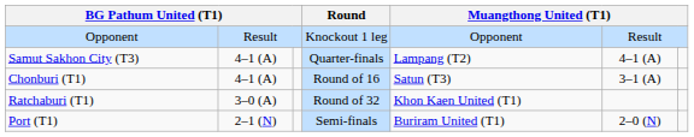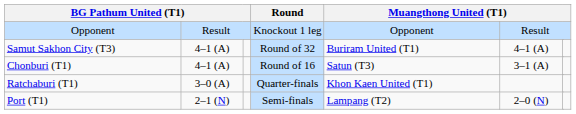 <table class="wikitable" style="text-align:center">
 <tr>
 <th colspan=4 width="350"><a href='#'>BG Pathum United</a> (T1)</th>
 <th>Round</th>
 <th colspan=4 width="350"><a href='#'>Muangthong United</a> (T1)</th>
 </tr>
 <tr style="background:#C1E0FF">
 <td>Opponent</td>
 <td colspan=3>Result</td>
 <td>Knockout 1 leg</td>
 <td>Opponent</td>
 <td colspan=3>Result</td>
 </tr>
 <tr>
 <td align=left><a href='#'>Samut Sakhon City</a> (T3)</td>
 <td colspan=2>4–1 (A)</td>
 <td><small></small></td>
-<td style="background:#C1E0FF">Quarter-finals</td>
-<td align=left><a href='#'>Lampang</a> (T2)</td>
+<td style="background:#C1E0FF">Round of 32</td>
+<td align=left><a href='#'>Buriram United</a> (T1)</td>
 <td colspan=2>4–1 (A)</td>
 <td><small></small></td>
 </tr>
 <tr>
 <td align=left><a href='#'>Chonburi</a> (T1)</td>
 <td colspan=2>4–1 (A)</td>
 <td><small></small></td>
 <td style="background:#C1E0FF">Round of 16</td>
 <td align=left><a href='#'>Satun</a> (T3)</td>
 <td colspan=2>3–1 (A)</td>
 <td><small></small></td>
 </tr>
 <tr>
 <td align=left><a href='#'>Ratchaburi</a> (T1)</td>
 <td colspan=2>3–0 (A)</td>
 <td><small></small></td>
-<td style="background:#C1E0FF">Round of 32</td>
+<td style="background:#C1E0FF">Quarter-finals</td>
 <td align=left><a href='#'>Khon Kaen United</a> (T1)</td>
 <td colspan=2></td>
 <td><small></small></td>
 </tr>
 <tr>
 <td align=left><a href='#'>Port</a> (T1)</td>
 <td colspan=2>2–1 (<a href='#'>N</a>)</td>
 <td><small></small></td>
 <td style="background:#C1E0FF">Semi-finals</td>
-<td align=left><a href='#'>Buriram United</a> (T1)</td>
+<td align=left><a href='#'>Lampang</a> (T2)</td>
 <td colspan=2>2–0 (<a href='#'>N</a>)</td>
 <td><small></small></td>
 </tr>
 </table>
